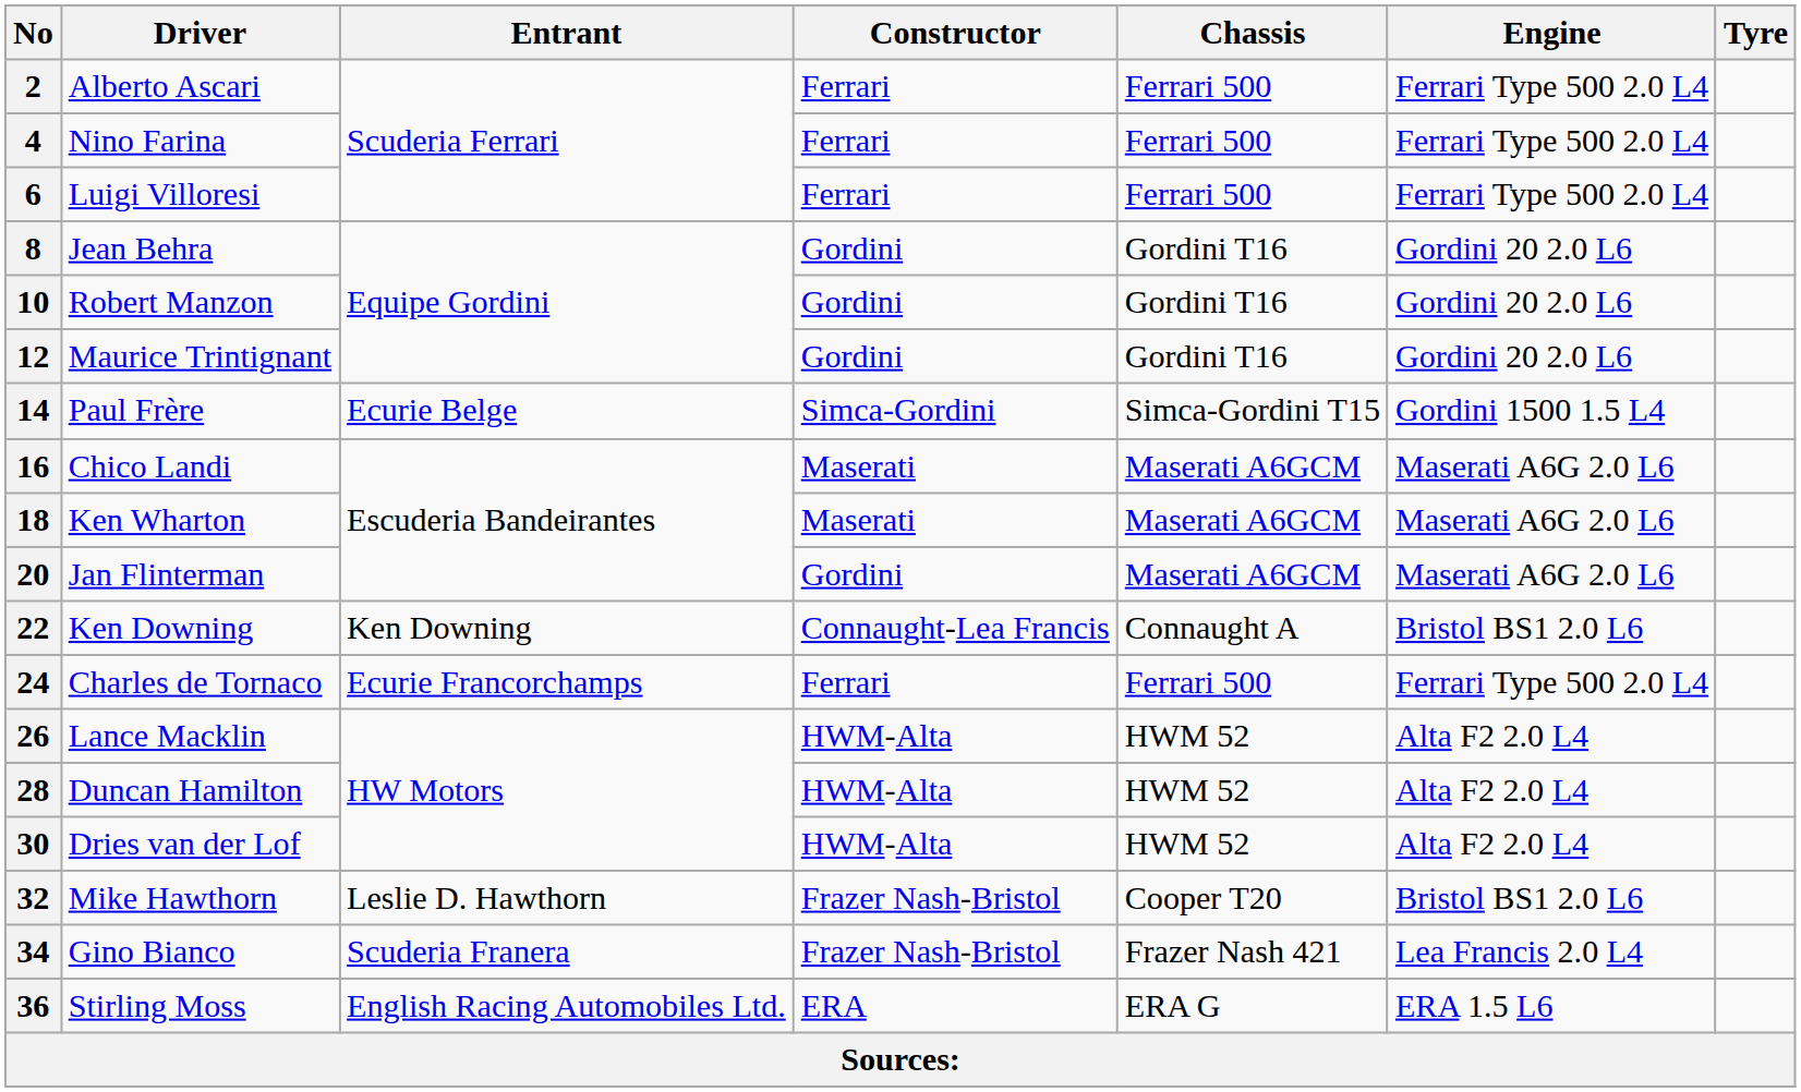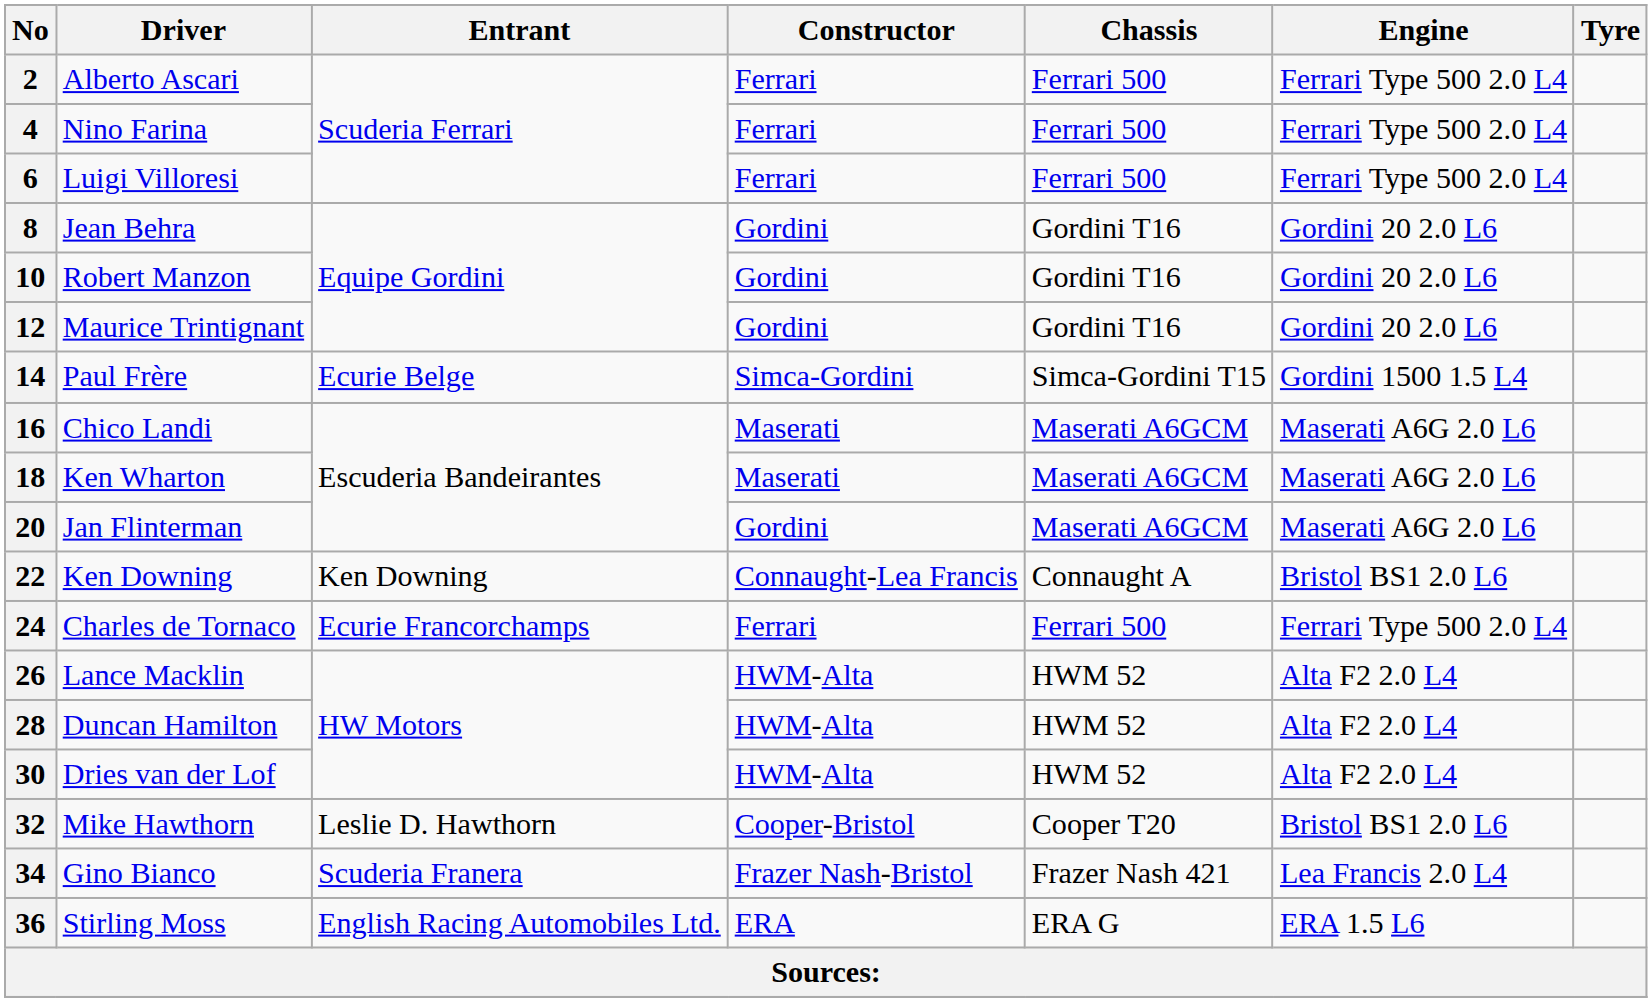 <table class="wikitable sortable" style="font-size: 95%;">
 <tr>
 <th>No</th>
 <th>Driver</th>
 <th>Entrant</th>
 <th>Constructor</th>
 <th>Chassis</th>
 <th>Engine</th>
 <th>Tyre</th>
 </tr>
 <tr>
 <th>2</th>
 <td> <a href='#'>Alberto Ascari</a></td>
 <td rowspan=3><a href='#'>Scuderia Ferrari</a></td>
 <td><a href='#'>Ferrari</a></td>
 <td><a href='#'>Ferrari 500</a></td>
 <td><a href='#'>Ferrari</a> Type 500 2.0 <a href='#'>L4</a></td>
 <td align="center"></td>
 </tr>
 <tr>
 <th>4</th>
 <td> <a href='#'>Nino Farina</a></td>
 <td><a href='#'>Ferrari</a></td>
 <td><a href='#'>Ferrari 500</a></td>
 <td><a href='#'>Ferrari</a> Type 500 2.0 <a href='#'>L4</a></td>
 <td align="center"></td>
 </tr>
 <tr>
 <th>6</th>
 <td> <a href='#'>Luigi Villoresi</a></td>
 <td><a href='#'>Ferrari</a></td>
 <td><a href='#'>Ferrari 500</a></td>
 <td><a href='#'>Ferrari</a> Type 500 2.0 <a href='#'>L4</a></td>
 <td align="center"></td>
 </tr>
 <tr>
 <th>8</th>
 <td> <a href='#'>Jean Behra</a></td>
 <td rowspan=3><a href='#'>Equipe Gordini</a></td>
 <td><a href='#'>Gordini</a></td>
 <td>Gordini T16</td>
 <td><a href='#'>Gordini</a> 20 2.0 <a href='#'>L6</a></td>
 <td align="center"></td>
 </tr>
 <tr>
 <th>10</th>
 <td> <a href='#'>Robert Manzon</a></td>
 <td><a href='#'>Gordini</a></td>
 <td>Gordini T16</td>
 <td><a href='#'>Gordini</a> 20 2.0 <a href='#'>L6</a></td>
 <td align="center"></td>
 </tr>
 <tr>
 <th>12</th>
 <td> <a href='#'>Maurice Trintignant</a></td>
 <td><a href='#'>Gordini</a></td>
 <td>Gordini T16</td>
 <td><a href='#'>Gordini</a> 20 2.0 <a href='#'>L6</a></td>
 <td align="center"></td>
 </tr>
 <tr>
 <th>14</th>
 <td> <a href='#'>Paul Frère</a></td>
 <td><a href='#'>Ecurie Belge</a></td>
 <td><a href='#'>Simca-Gordini</a></td>
 <td>Simca-Gordini T15</td>
 <td><a href='#'>Gordini</a> 1500 1.5 <a href='#'>L4</a></td>
 <td align="center"></td>
 </tr>
 <tr>
 <th>16</th>
 <td> <a href='#'>Chico Landi</a></td>
 <td rowspan=3>Escuderia Bandeirantes</td>
 <td><a href='#'>Maserati</a></td>
 <td><a href='#'>Maserati A6GCM</a></td>
 <td><a href='#'>Maserati</a> A6G 2.0 <a href='#'>L6</a></td>
 <td align="center"></td>
 </tr>
 <tr>
 <th>18</th>
 <td> <a href='#'>Ken Wharton</a></td>
 <td><a href='#'>Maserati</a></td>
 <td><a href='#'>Maserati A6GCM</a></td>
 <td><a href='#'>Maserati</a> A6G 2.0 <a href='#'>L6</a></td>
 <td align="center"></td>
 </tr>
 <tr>
 <th>20</th>
 <td> <a href='#'>Jan Flinterman</a></td>
 <td><a href='#'>Gordini</a></td>
 <td><a href='#'>Maserati A6GCM</a></td>
 <td><a href='#'>Maserati</a> A6G 2.0 <a href='#'>L6</a></td>
 <td align="center"></td>
 </tr>
 <tr>
 <th>22</th>
 <td> <a href='#'>Ken Downing</a></td>
 <td>Ken Downing</td>
 <td><a href='#'>Connaught</a>-<a href='#'>Lea Francis</a></td>
 <td>Connaught A</td>
 <td><a href='#'>Bristol</a> BS1 2.0 <a href='#'>L6</a></td>
 <td align="center"></td>
 </tr>
 <tr>
 <th>24</th>
 <td> <a href='#'>Charles de Tornaco</a></td>
 <td><a href='#'>Ecurie Francorchamps</a></td>
 <td><a href='#'>Ferrari</a></td>
 <td><a href='#'>Ferrari 500</a></td>
 <td><a href='#'>Ferrari</a> Type 500 2.0 <a href='#'>L4</a></td>
 <td align="center"></td>
 </tr>
 <tr>
 <th>26</th>
 <td> <a href='#'>Lance Macklin</a></td>
 <td rowspan=3><a href='#'>HW Motors</a></td>
 <td><a href='#'>HWM</a>-<a href='#'>Alta</a></td>
 <td>HWM 52</td>
 <td><a href='#'>Alta</a> F2 2.0 <a href='#'>L4</a></td>
 <td align="center"></td>
 </tr>
 <tr>
 <th>28</th>
 <td> <a href='#'>Duncan Hamilton</a></td>
 <td><a href='#'>HWM</a>-<a href='#'>Alta</a></td>
 <td>HWM 52</td>
 <td><a href='#'>Alta</a> F2 2.0 <a href='#'>L4</a></td>
 <td align="center"></td>
 </tr>
 <tr>
 <th>30</th>
 <td> <a href='#'>Dries van der Lof</a></td>
 <td><a href='#'>HWM</a>-<a href='#'>Alta</a></td>
 <td>HWM 52</td>
 <td><a href='#'>Alta</a> F2 2.0 <a href='#'>L4</a></td>
 <td align="center"></td>
 </tr>
 <tr>
 <th>32</th>
 <td> <a href='#'>Mike Hawthorn</a></td>
 <td>Leslie D. Hawthorn</td>
-<td><a href='#'>Frazer Nash</a>-<a href='#'>Bristol</a></td>
+<td><a href='#'>Cooper</a>-<a href='#'>Bristol</a></td>
 <td>Cooper T20</td>
 <td><a href='#'>Bristol</a> BS1 2.0 <a href='#'>L6</a></td>
 <td align="center"></td>
 </tr>
 <tr>
 <th>34</th>
 <td> <a href='#'>Gino Bianco</a></td>
 <td><a href='#'>Scuderia Franera</a></td>
 <td><a href='#'>Frazer Nash</a>-<a href='#'>Bristol</a></td>
 <td>Frazer Nash 421</td>
 <td><a href='#'>Lea Francis</a> 2.0 <a href='#'>L4</a></td>
 <td align="center"></td>
 </tr>
 <tr>
 <th>36</th>
 <td> <a href='#'>Stirling Moss</a></td>
 <td><a href='#'>English Racing Automobiles Ltd.</a></td>
 <td><a href='#'>ERA</a></td>
 <td>ERA G</td>
 <td><a href='#'>ERA</a> 1.5 <a href='#'>L6</a></td>
 <td align="center"></td>
 </tr>
 <tr style="background-color:#E5E4E2" align="center">
 <th colspan=7>Sources: </th>
 </tr>
 <tr>
 </tr>
 </table>
